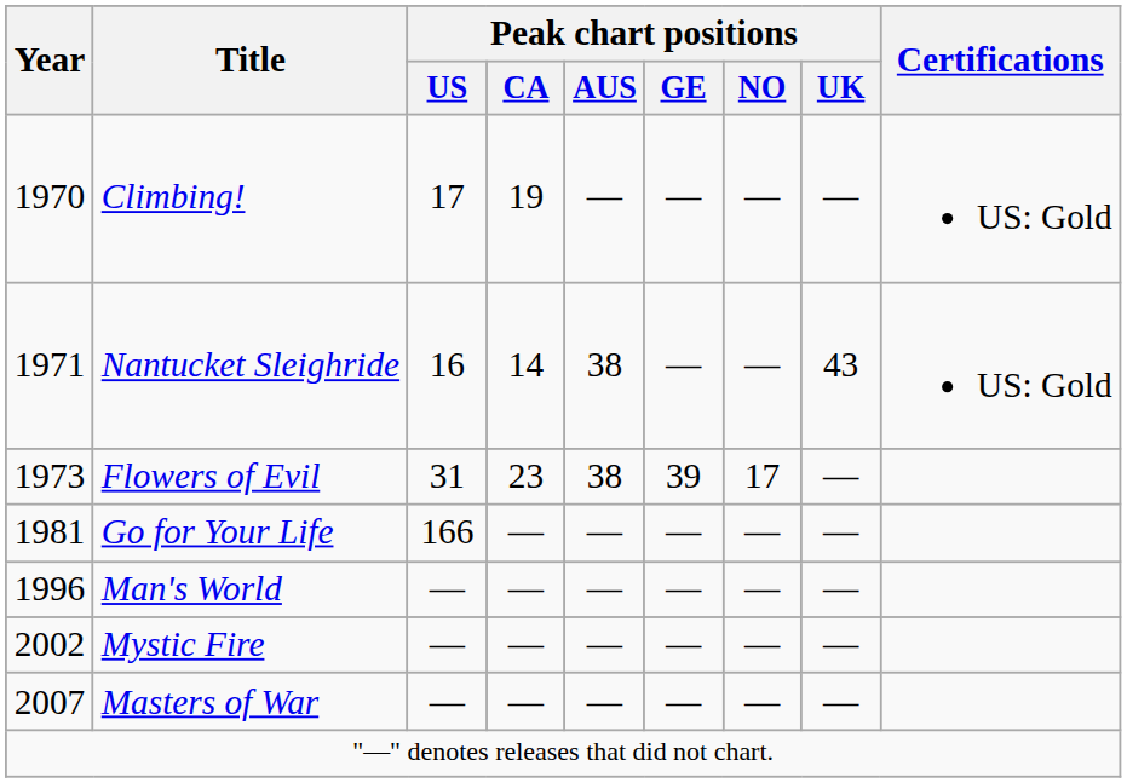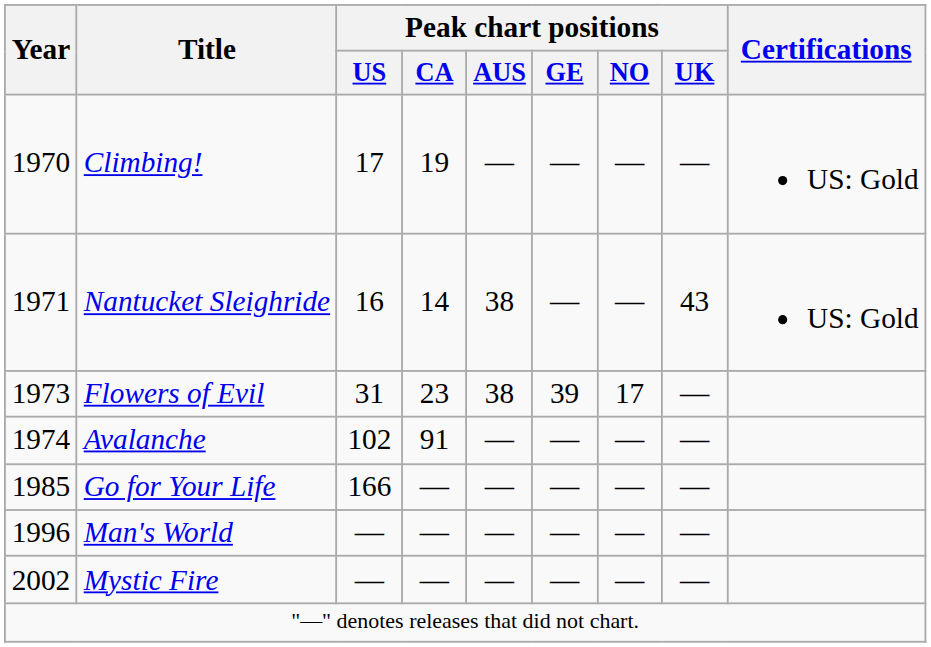 <table class="wikitable"style="text-align:center;">
 <tr>
 <th scope="col" rowspan="2">Year</th>
 <th scope="col" rowspan="2">Title</th>
 <th scope="col" colspan="6">Peak chart positions</th>
 <th scope="col" rowspan="2"><a href='#'>Certifications</a></th>
 </tr>
 <tr>
 <th style="width:2em;font-size:90%;"><a href='#'>US</a><br></th>
 <th style="width:2em;font-size:90%;"><a href='#'>CA</a><br></th>
 <th style="width:2em;font-size:90%;"><a href='#'>AUS</a><br></th>
 <th style="width:2em;font-size:90%;"><a href='#'>GE</a><br></th>
 <th style="width:2em;font-size:90%;"><a href='#'>NO</a><br></th>
 <th style="width:2em;font-size:90%;"><a href='#'>UK</a><br></th>
 </tr>
 <tr>
 <td style="text-align:left;">1970</td>
 <td style="text-align:left;"><em><a href='#'>Climbing!</a></em></td>
 <td style="text-align:center;">17</td>
 <td>19</td>
 <td style="text-align:center;">—</td>
 <td>—</td>
 <td>—</td>
 <td>—</td>
 <td style="text-align:center;"><br><ul><li>US: Gold</li></ul></td>
 </tr>
 <tr>
 <td style="text-align:left;">1971</td>
 <td style="text-align:left;"><em><a href='#'>Nantucket Sleighride</a></em></td>
 <td style="text-align:center;">16</td>
 <td>14</td>
 <td style="text-align:center;">38</td>
 <td>—</td>
 <td>—</td>
 <td>43</td>
 <td style="text-align:center;"><br><ul><li>US: Gold</li></ul></td>
 </tr>
 <tr>
 <td style="text-align:left;">1973</td>
 <td style="text-align:left;"><em><a href='#'>Flowers of Evil</a></em></td>
 <td style="text-align:center;">31</td>
 <td>23</td>
 <td style="text-align:center;">38</td>
 <td>39</td>
 <td>17</td>
 <td>—</td>
 <td style="text-align:center;"></td>
 </tr>
 <tr>
-<td style="text-align:left;">1981</td>
+<td style="text-align:left;">1974</td>
+<td style="text-align:left;"><em><a href='#'>Avalanche</a></em></td>
+<td style="text-align:center;">102</td>
+<td>91</td>
+<td style="text-align:center;">—</td>
+<td>—</td>
+<td>—</td>
+<td>—</td>
+<td style="text-align:center;"></td>
+</tr>
+<tr>
+<td style="text-align:left;">1985</td>
 <td style="text-align:left;"><em><a href='#'>Go for Your Life</a></em></td>
 <td style="text-align:center;">166</td>
 <td>—</td>
 <td style="text-align:center;">—</td>
 <td>—</td>
 <td>—</td>
 <td>—</td>
 <td style="text-align:center;"></td>
 </tr>
 <tr>
 <td style="text-align:left;">1996</td>
 <td style="text-align:left;"><em><a href='#'>Man's World</a></em></td>
 <td style="text-align:center;">—</td>
 <td>—</td>
 <td style="text-align:center;">—</td>
 <td>—</td>
 <td>—</td>
 <td>—</td>
 <td style="text-align:center;"></td>
 </tr>
 <tr>
 <td style="text-align:left;">2002</td>
 <td style="text-align:left;"><em><a href='#'>Mystic Fire</a></em></td>
 <td style="text-align:center;">—</td>
 <td>—</td>
 <td style="text-align:center;">—</td>
 <td>—</td>
 <td>—</td>
 <td>—</td>
 <td style="text-align:center;"></td>
 </tr>
 <tr>
-<td style="text-align:left;">2007</td>
-<td style="text-align:left;"><em><a href='#'>Masters of War</a></em></td>
-<td style="text-align:center;">—</td>
-<td>—</td>
-<td style="text-align:center;">—</td>
-<td>—</td>
-<td>—</td>
-<td>—</td>
-<td style="text-align:center;"></td>
-</tr>
-<tr>
 <td colspan="9" style="text-align:center; font-size:9pt;">"—" denotes releases that did not chart.</td>
 </tr>
 </table>
